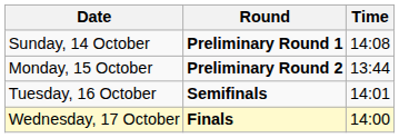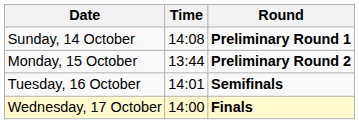 <table class="wikitable">
 <tr>
 <th>Date</th>
+<th>Time</th>
 <th>Round</th>
-<th>Time</th>
 </tr>
 <tr>
 <td>Sunday, 14 October</td>
+<td>14:08</td>
 <td><strong>Preliminary Round 1</strong></td>
-<td>14:08</td>
 </tr>
 <tr>
 <td>Monday, 15 October</td>
+<td>13:44</td>
 <td><strong>Preliminary Round 2</strong></td>
-<td>13:44</td>
 </tr>
 <tr>
 <td>Tuesday, 16 October</td>
+<td>14:01</td>
 <td><strong>Semifinals</strong></td>
-<td>14:01</td>
 </tr>
 <tr style=background:lemonchiffon>
 <td>Wednesday, 17 October</td>
+<td>14:00</td>
 <td><strong>Finals</strong></td>
-<td>14:00</td>
 </tr>
 </table>
